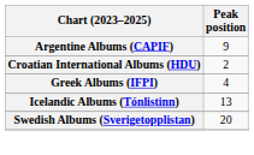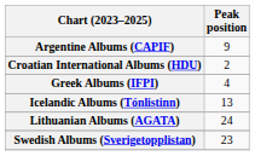 <table class="wikitable sortable plainrowheaders" style="text-align:center">
 <tr>
 <th scope="col">Chart (2023–2025)</th>
 <th scope="col">Peak<br>position</th>
 </tr>
 <tr>
 <th scope="row">Argentine Albums (<a href='#'>CAPIF</a>)</th>
 <td>9</td>
 </tr>
 <tr>
 </tr>
 <tr>
 </tr>
 <tr>
 </tr>
 <tr>
 </tr>
 <tr>
 </tr>
 <tr>
 <th scope="row">Croatian International Albums (<a href='#'>HDU</a>)</th>
 <td>2</td>
 </tr>
 <tr>
 </tr>
 <tr>
 </tr>
 <tr>
 </tr>
 <tr>
 </tr>
 <tr>
 </tr>
 <tr>
 <th scope="row">Greek Albums (<a href='#'>IFPI</a>)</th>
 <td>4</td>
 </tr>
 <tr>
 </tr>
 <tr>
 <th scope="row">Icelandic Albums (<a href='#'>Tónlistinn</a>)</th>
 <td>13</td>
 </tr>
 <tr>
 </tr>
 <tr>
+<th scope="row">Lithuanian Albums (<a href='#'>AGATA</a>)</th>
+<td>24</td>
+</tr>
+<tr>
 </tr>
 <tr>
 </tr>
 <tr>
 </tr>
 <tr>
 </tr>
 <tr>
 </tr>
 <tr>
 </tr>
 <tr>
 <th scope="row">Swedish Albums (<a href='#'>Sverigetopplistan</a>)</th>
-<td>20</td>
+<td>23</td>
 </tr>
 <tr>
 </tr>
 <tr>
 </tr>
 <tr>
 </tr>
 </table>
